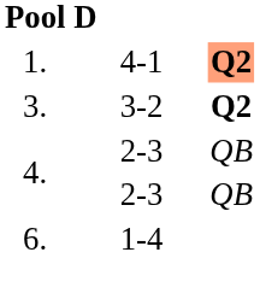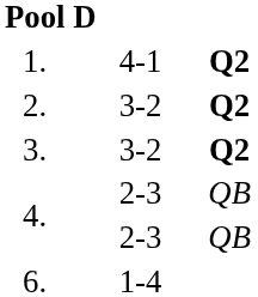 <table style="text-align:center">
 <tr>
 <td colspan=4 align=left><strong>Pool D</strong></td>
 </tr>
 <tr>
 <td width=30>1.</td>
 <td align=left></td>
 <td width=60>4-1</td>
-<td style="background: lightsalmon;"><strong>Q2</strong></td>
+<td><strong>Q2</strong></td>
+</tr>
+<tr>
+<td>2.</td>
+<td align=left></td>
+<td>3-2</td>
+<td><strong>Q2</strong></td>
 </tr>
 <tr>
 <td>3.</td>
 <td align=left></td>
 <td>3-2</td>
 <td><strong>Q2</strong></td>
 </tr>
 <tr>
 <td rowspan=2>4.</td>
 <td align=left></td>
 <td>2-3</td>
 <td><em>QB</em></td>
 </tr>
 <tr>
 <td align=left></td>
 <td>2-3</td>
 <td><em>QB</em></td>
 </tr>
 <tr>
 <td>6.</td>
 <td align=left></td>
 <td>1-4</td>
 <td></td>
 </tr>
 </table>
